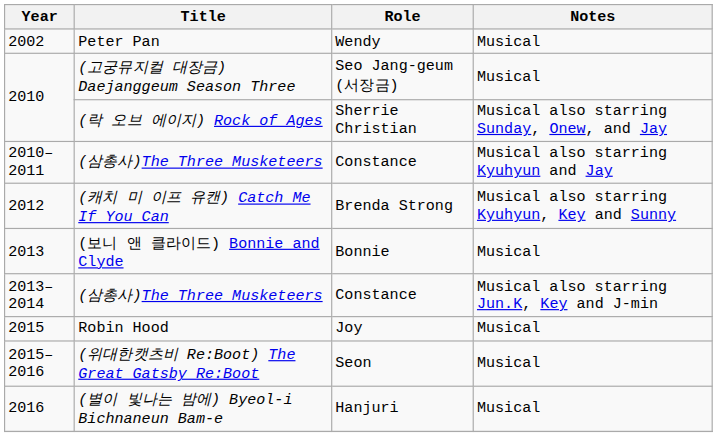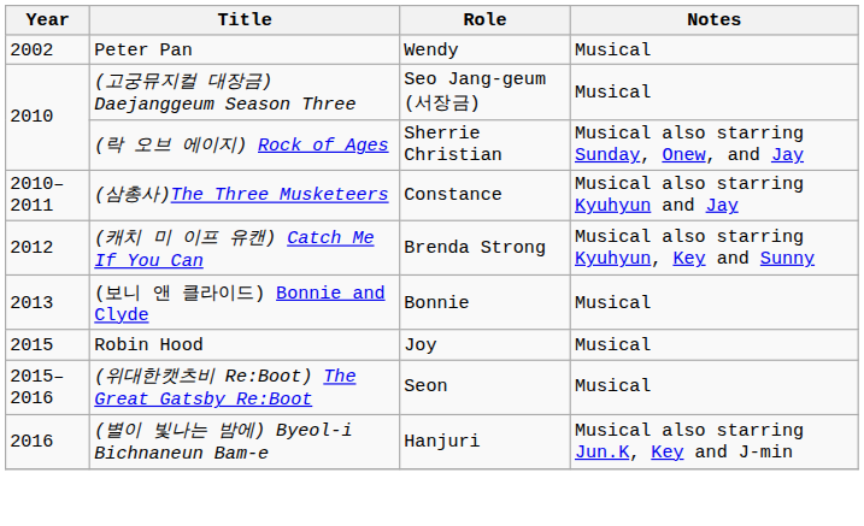 <table class="wikitable">
 <tr>
 <th>Year</th>
 <th>Title</th>
 <th>Role</th>
 <th>Notes</th>
 </tr>
 <tr>
 <td>2002</td>
 <td>Peter Pan</td>
 <td>Wendy</td>
 <td>Musical</td>
 </tr>
 <tr>
 <td rowspan="2">2010</td>
 <td><em>(고궁뮤지컬 대장금) Daejanggeum Season Three</em></td>
 <td>Seo Jang-geum (서장금)</td>
 <td>Musical</td>
 </tr>
 <tr>
 <td><em>(락 오브 에이지) <a href='#'>Rock of Ages</a></em></td>
 <td>Sherrie Christian</td>
 <td>Musical also starring <a href='#'>Sunday</a>, <a href='#'>Onew</a>, and <a href='#'>Jay</a></td>
 </tr>
 <tr>
 <td>2010–2011</td>
 <td><em>(삼총사)<a href='#'>The Three Musketeers</a></em></td>
 <td>Constance</td>
 <td>Musical also starring <a href='#'>Kyuhyun</a> and <a href='#'>Jay</a></td>
 </tr>
 <tr>
 <td>2012</td>
 <td><em>(캐치 미 이프 유캔) <a href='#'>Catch Me If You Can</a></em></td>
 <td>Brenda Strong</td>
 <td>Musical also starring <a href='#'>Kyuhyun</a>, <a href='#'>Key</a> and <a href='#'>Sunny</a></td>
 </tr>
 <tr>
 <td>2013</td>
 <td>(보니 앤 클라이드) <a href='#'>Bonnie and Clyde</a></td>
 <td>Bonnie</td>
 <td>Musical</td>
 </tr>
 <tr>
-<td>2013–2014</td>
-<td><em>(삼총사)<a href='#'>The Three Musketeers</a></em></td>
-<td>Constance</td>
-<td>Musical also starring <a href='#'>Jun.K</a>, <a href='#'>Key</a> and J-min</td>
-</tr>
-<tr>
 <td>2015</td>
 <td>Robin Hood</td>
 <td>Joy</td>
 <td>Musical</td>
 </tr>
 <tr>
 <td>2015–2016</td>
 <td><em>(위대한캣츠비 Re:Boot) <a href='#'>The Great Gatsby Re:Boot</a></em></td>
 <td>Seon</td>
 <td>Musical</td>
 </tr>
 <tr>
 <td>2016</td>
 <td><em>(별이 빛나는 밤에) Byeol-i Bichnaneun Bam-e</em></td>
 <td>Hanjuri</td>
-<td>Musical</td>
+<td>Musical also starring <a href='#'>Jun.K</a>, <a href='#'>Key</a> and J-min</td>
 </tr>
 <tr>
 </tr>
 </table>
